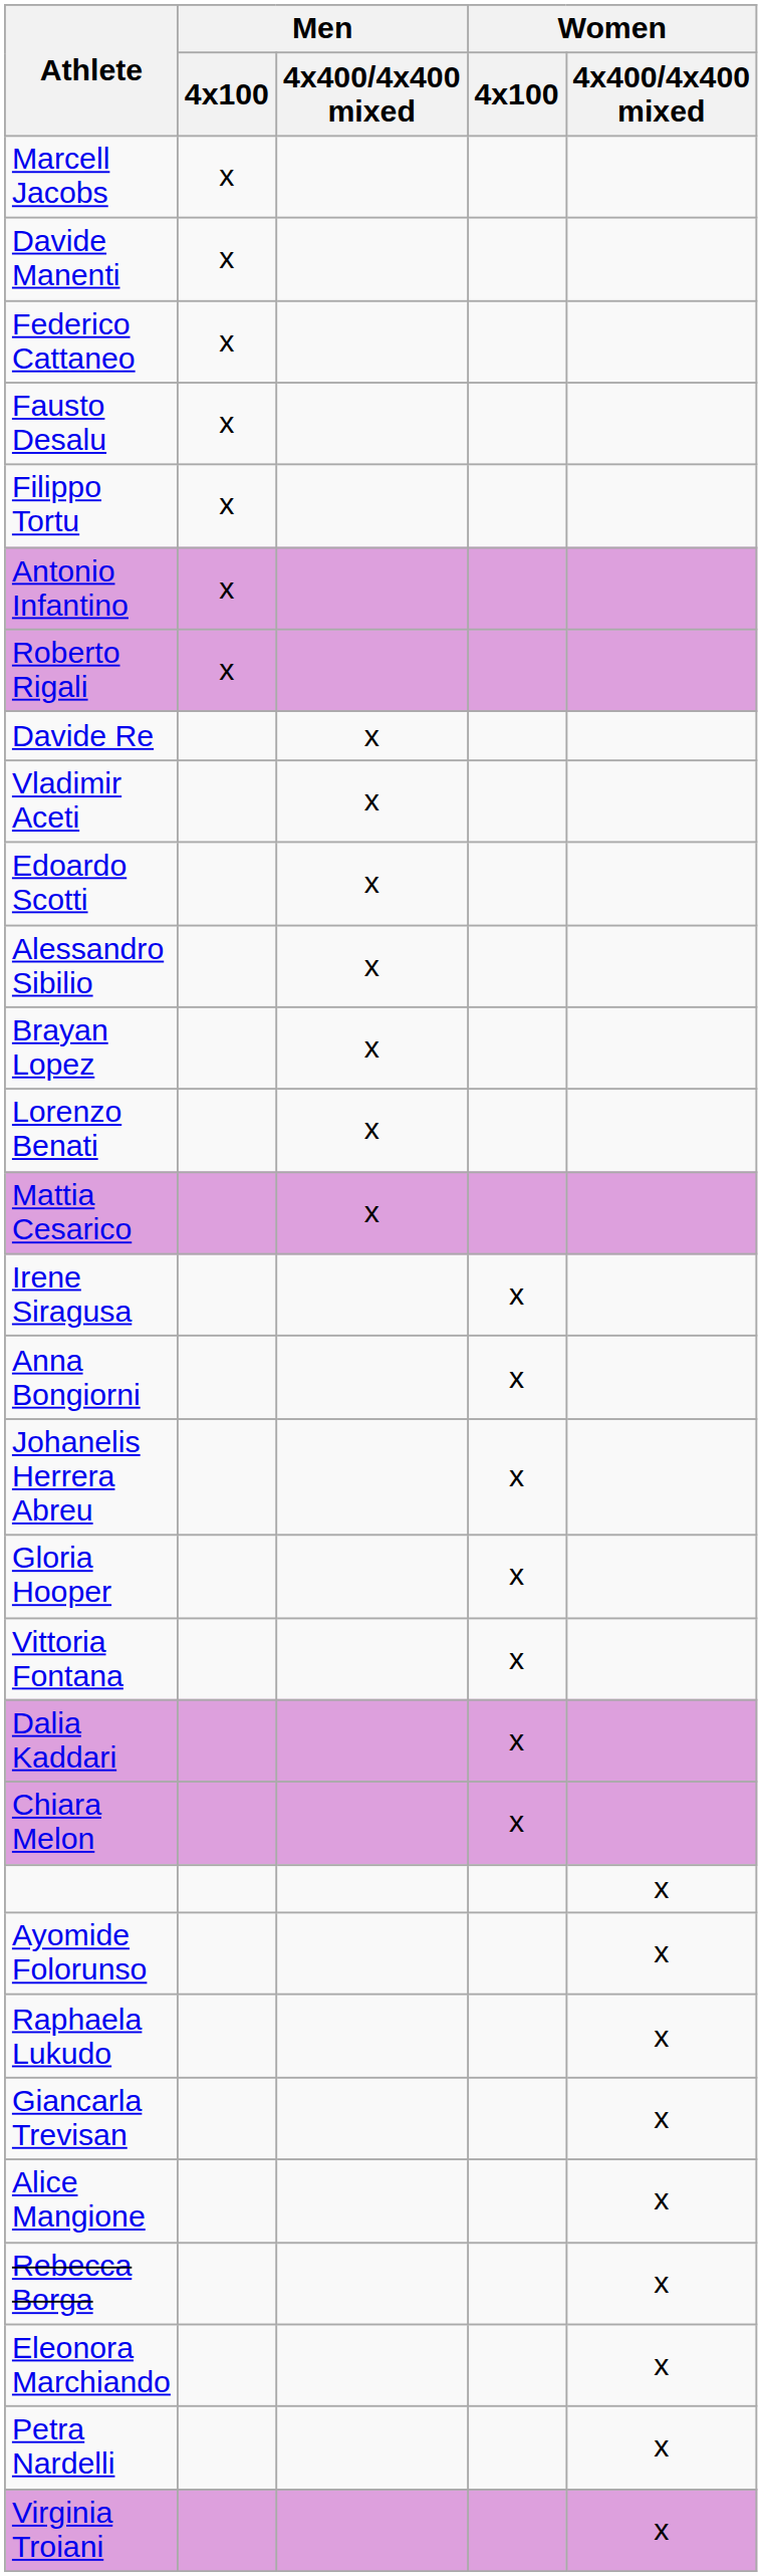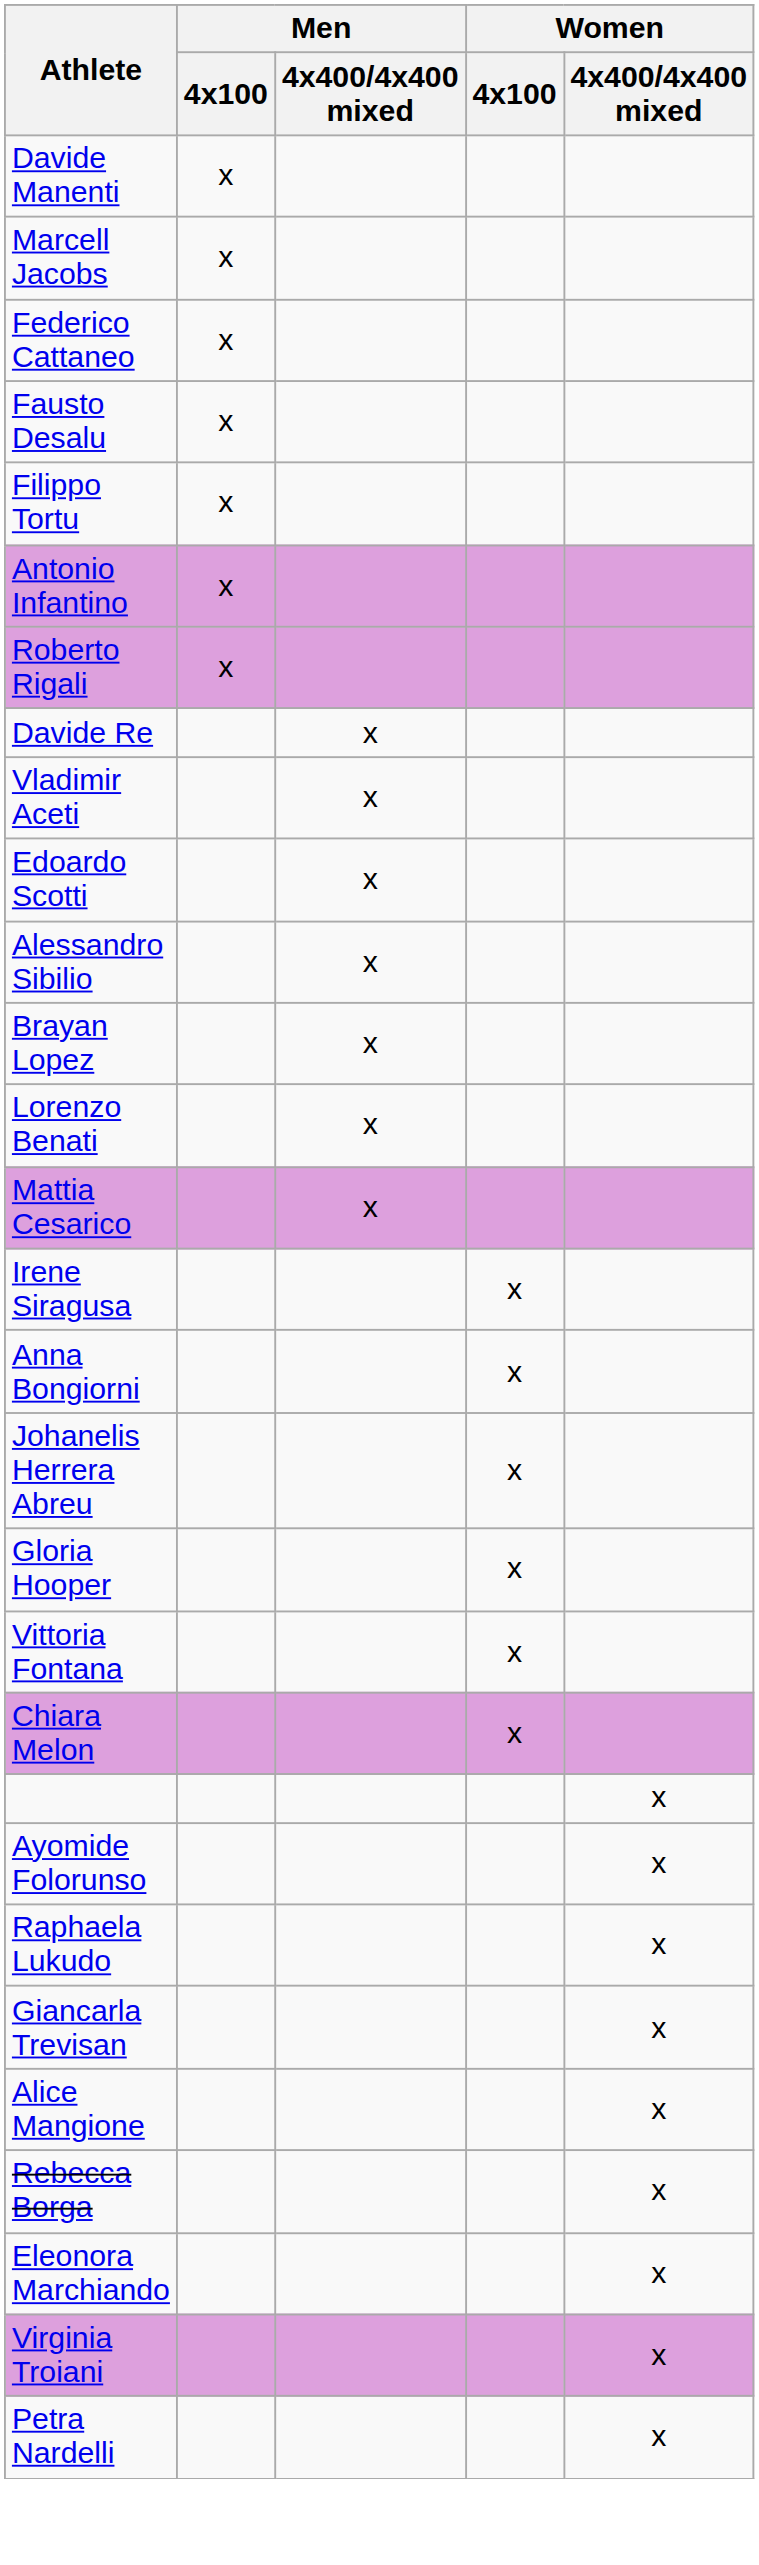 <table class="wikitable" width=50% style="font-size:100%; text-align:center;">
 <tr>
 <th rowspan=2>Athlete</th>
 <th colspan=2>Men</th>
 <th colspan=2>Women</th>
 </tr>
 <tr>
 <th>4x100</th>
 <th>4x400/4x400 mixed</th>
 <th>4x100</th>
 <th>4x400/4x400 mixed</th>
 </tr>
 <tr>
-<td align=left><a href='#'>Marcell Jacobs</a></td>
+<td align=left><a href='#'>Davide Manenti</a></td>
 <td>x</td>
 <td></td>
 <td></td>
 <td></td>
 </tr>
 <tr>
-<td align=left><a href='#'>Davide Manenti</a></td>
+<td align=left><a href='#'>Marcell Jacobs</a></td>
 <td>x</td>
 <td></td>
 <td></td>
 <td></td>
 </tr>
 <tr>
 <td align=left><a href='#'>Federico Cattaneo</a></td>
 <td>x</td>
 <td></td>
 <td></td>
 <td></td>
 </tr>
 <tr>
 <td align=left><a href='#'>Fausto Desalu</a></td>
 <td>x</td>
 <td></td>
 <td></td>
 <td></td>
 </tr>
 <tr>
 <td align=left><a href='#'>Filippo Tortu</a></td>
 <td>x</td>
 <td></td>
 <td></td>
 <td></td>
 </tr>
 <tr bgcolor=plum>
 <td align=left><a href='#'>Antonio Infantino</a></td>
 <td>x</td>
 <td></td>
 <td></td>
 <td></td>
 </tr>
 <tr bgcolor=plum>
 <td align=left><a href='#'>Roberto Rigali</a></td>
 <td>x</td>
 <td></td>
 <td></td>
 <td></td>
 </tr>
 <tr>
 <td align=left><a href='#'>Davide Re</a></td>
 <td></td>
 <td>x</td>
 <td></td>
 <td></td>
 </tr>
 <tr>
 <td align=left><a href='#'>Vladimir Aceti</a></td>
 <td></td>
 <td>x</td>
 <td></td>
 <td></td>
 </tr>
 <tr>
 <td align=left><a href='#'>Edoardo Scotti</a></td>
 <td></td>
 <td>x</td>
 <td></td>
 <td></td>
 </tr>
 <tr>
 <td align=left><a href='#'>Alessandro Sibilio</a></td>
 <td></td>
 <td>x</td>
 <td></td>
 <td></td>
 </tr>
 <tr>
 <td align=left><a href='#'>Brayan Lopez</a></td>
 <td></td>
 <td>x</td>
 <td></td>
 <td></td>
 </tr>
 <tr>
 <td align=left><a href='#'>Lorenzo Benati</a></td>
 <td></td>
 <td>x</td>
 <td></td>
 <td></td>
 </tr>
 <tr bgcolor=plum>
 <td align=left><a href='#'>Mattia Cesarico</a></td>
 <td></td>
 <td>x</td>
 <td></td>
 <td></td>
 </tr>
 <tr>
 <td align=left><a href='#'>Irene Siragusa</a></td>
 <td></td>
 <td></td>
 <td>x</td>
 <td></td>
 </tr>
 <tr>
 <td align=left><a href='#'>Anna Bongiorni</a></td>
 <td></td>
 <td></td>
 <td>x</td>
 <td></td>
 </tr>
 <tr>
 <td align=left><a href='#'>Johanelis Herrera Abreu</a></td>
 <td></td>
 <td></td>
 <td>x</td>
 <td></td>
 </tr>
 <tr>
 <td align=left><a href='#'>Gloria Hooper</a></td>
 <td></td>
 <td></td>
 <td>x</td>
 <td></td>
 </tr>
 <tr>
 <td align=left><a href='#'>Vittoria Fontana</a></td>
 <td></td>
 <td></td>
 <td>x</td>
 <td></td>
 </tr>
 <tr bgcolor=plum>
-<td align=left><a href='#'>Dalia Kaddari</a></td>
-<td></td>
-<td></td>
-<td>x</td>
-<td></td>
-</tr>
-<tr bgcolor=plum>
 <td align=left><a href='#'>Chiara Melon</a></td>
 <td></td>
 <td></td>
 <td>x</td>
 <td></td>
 </tr>
 <tr>
 <td align=left></td>
 <td></td>
 <td></td>
 <td></td>
 <td>x</td>
 </tr>
 <tr>
 <td align=left><a href='#'>Ayomide Folorunso</a></td>
 <td></td>
 <td></td>
 <td></td>
 <td>x</td>
 </tr>
 <tr>
 <td align=left><a href='#'>Raphaela Lukudo</a></td>
 <td></td>
 <td></td>
 <td></td>
 <td>x</td>
 </tr>
 <tr>
 <td align=left><a href='#'>Giancarla Trevisan</a></td>
 <td></td>
 <td></td>
 <td></td>
 <td>x</td>
 </tr>
 <tr>
 <td align=left><a href='#'>Alice Mangione</a></td>
 <td></td>
 <td></td>
 <td></td>
 <td>x</td>
 </tr>
 <tr>
 <td align=left><del><a href='#'>Rebecca Borga</a></del></td>
 <td></td>
 <td></td>
 <td></td>
 <td>x</td>
 </tr>
 <tr>
 <td align=left><a href='#'>Eleonora Marchiando</a></td>
 <td></td>
 <td></td>
 <td></td>
 <td>x</td>
 </tr>
+<tr bgcolor=plum>
+<td align=left><a href='#'>Virginia Troiani</a></td>
+<td></td>
+<td></td>
+<td></td>
+<td>x</td>
+</tr>
 <tr>
 <td align=left><a href='#'>Petra Nardelli</a></td>
 <td></td>
 <td></td>
 <td></td>
 <td>x</td>
 </tr>
-<tr bgcolor=plum>
-<td align=left><a href='#'>Virginia Troiani</a></td>
-<td></td>
-<td></td>
-<td></td>
-<td>x</td>
-</tr>
 </table>
